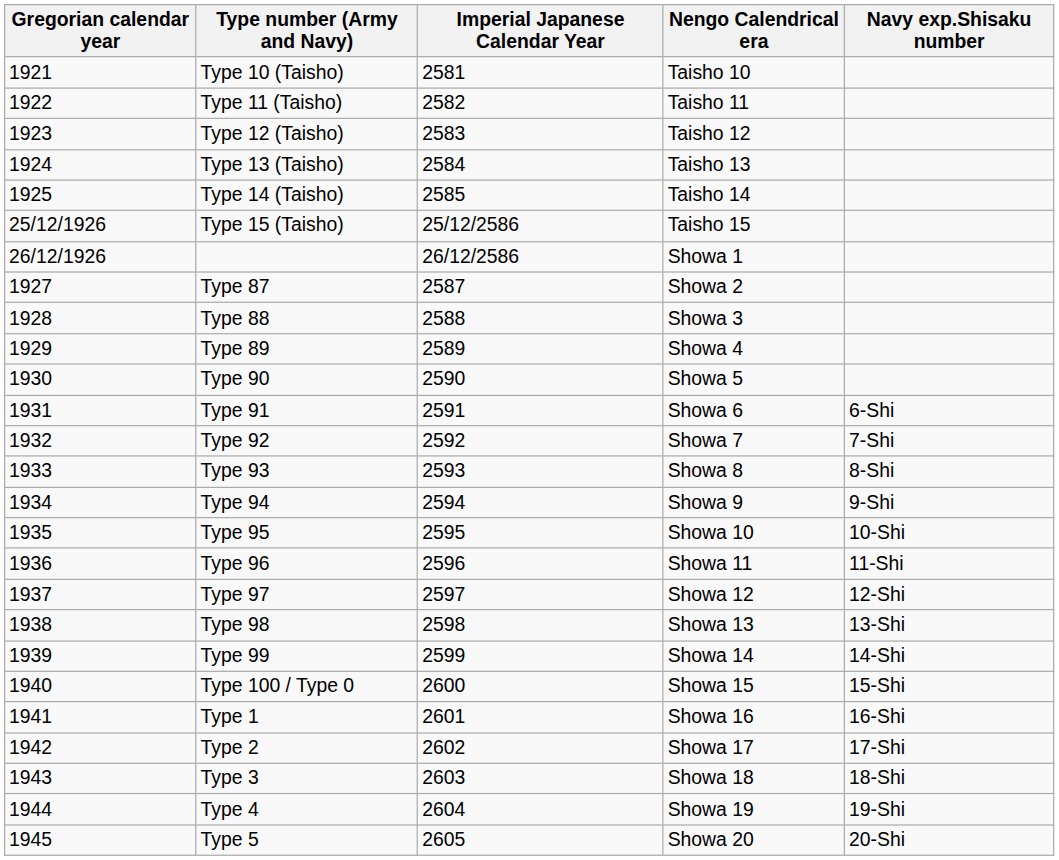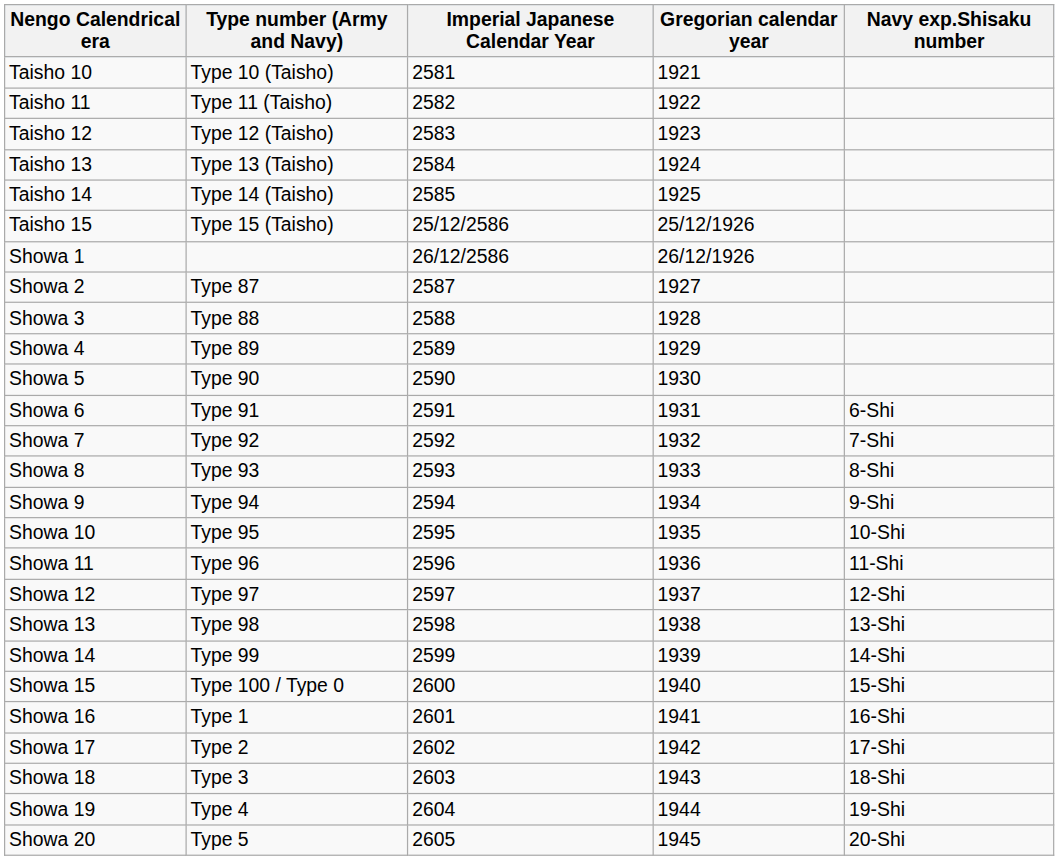 <table class="wikitable">
 <tr style="text-align:center; background:#d8edff;">
-<th>Gregorian calendar year</th>
+<th>Nengo Calendrical era</th>
 <th>Type number (Army and Navy)</th>
 <th>Imperial Japanese Calendar Year</th>
-<th>Nengo Calendrical era</th>
+<th>Gregorian calendar year</th>
 <th class="unsortable">Navy exp.Shisaku number</th>
 </tr>
 <tr>
-<td>1921</td>
+<td>Taisho 10</td>
 <td>Type 10 (Taisho)</td>
 <td>2581</td>
-<td>Taisho 10</td>
+<td>1921</td>
 <td></td>
 </tr>
 <tr>
-<td>1922</td>
+<td>Taisho 11</td>
 <td>Type 11 (Taisho)</td>
 <td>2582</td>
-<td>Taisho 11</td>
+<td>1922</td>
 <td></td>
 </tr>
 <tr>
-<td>1923</td>
+<td>Taisho 12</td>
 <td>Type 12 (Taisho)</td>
 <td>2583</td>
-<td>Taisho 12</td>
+<td>1923</td>
 <td></td>
 </tr>
 <tr>
-<td>1924</td>
+<td>Taisho 13</td>
 <td>Type 13 (Taisho)</td>
 <td>2584</td>
-<td>Taisho 13</td>
+<td>1924</td>
 <td></td>
 </tr>
 <tr>
-<td>1925</td>
+<td>Taisho 14</td>
 <td>Type 14 (Taisho)</td>
 <td>2585</td>
-<td>Taisho 14</td>
+<td>1925</td>
 <td></td>
 </tr>
 <tr>
-<td>25/12/1926</td>
+<td>Taisho 15</td>
 <td>Type 15 (Taisho)</td>
 <td>25/12/2586</td>
-<td>Taisho 15</td>
+<td>25/12/1926</td>
 <td></td>
 </tr>
 <tr>
-<td>26/12/1926</td>
+<td>Showa 1</td>
 <td></td>
 <td>26/12/2586</td>
-<td>Showa 1</td>
+<td>26/12/1926</td>
 <td></td>
 </tr>
 <tr>
-<td>1927</td>
+<td>Showa 2</td>
 <td>Type 87</td>
 <td>2587</td>
-<td>Showa 2</td>
+<td>1927</td>
 <td></td>
 </tr>
 <tr>
-<td>1928</td>
+<td>Showa 3</td>
 <td>Type 88</td>
 <td>2588</td>
-<td>Showa 3</td>
+<td>1928</td>
 <td></td>
 </tr>
 <tr>
-<td>1929</td>
+<td>Showa 4</td>
 <td>Type 89</td>
 <td>2589</td>
-<td>Showa 4</td>
+<td>1929</td>
 <td></td>
 </tr>
 <tr>
-<td>1930</td>
+<td>Showa 5</td>
 <td>Type 90</td>
 <td>2590</td>
-<td>Showa 5</td>
+<td>1930</td>
 <td></td>
 </tr>
 <tr>
-<td>1931</td>
+<td>Showa 6</td>
 <td>Type 91</td>
 <td>2591</td>
-<td>Showa 6</td>
+<td>1931</td>
 <td>6-Shi</td>
 </tr>
 <tr>
-<td>1932</td>
+<td>Showa 7</td>
 <td>Type 92</td>
 <td>2592</td>
-<td>Showa 7</td>
+<td>1932</td>
 <td>7-Shi</td>
 </tr>
 <tr>
-<td>1933</td>
+<td>Showa 8</td>
 <td>Type 93</td>
 <td>2593</td>
-<td>Showa 8</td>
+<td>1933</td>
 <td>8-Shi</td>
 </tr>
 <tr>
-<td>1934</td>
+<td>Showa 9</td>
 <td>Type 94</td>
 <td>2594</td>
-<td>Showa 9</td>
+<td>1934</td>
 <td>9-Shi</td>
 </tr>
 <tr>
-<td>1935</td>
+<td>Showa 10</td>
 <td>Type 95</td>
 <td>2595</td>
-<td>Showa 10</td>
+<td>1935</td>
 <td>10-Shi</td>
 </tr>
 <tr>
-<td>1936</td>
+<td>Showa 11</td>
 <td>Type 96</td>
 <td>2596</td>
-<td>Showa 11</td>
+<td>1936</td>
 <td>11-Shi</td>
 </tr>
 <tr>
-<td>1937</td>
+<td>Showa 12</td>
 <td>Type 97</td>
 <td>2597</td>
-<td>Showa 12</td>
+<td>1937</td>
 <td>12-Shi</td>
 </tr>
 <tr>
-<td>1938</td>
+<td>Showa 13</td>
 <td>Type 98</td>
 <td>2598</td>
-<td>Showa 13</td>
+<td>1938</td>
 <td>13-Shi</td>
 </tr>
 <tr>
-<td>1939</td>
+<td>Showa 14</td>
 <td>Type 99</td>
 <td>2599</td>
-<td>Showa 14</td>
+<td>1939</td>
 <td>14-Shi</td>
 </tr>
 <tr>
-<td>1940</td>
+<td>Showa 15</td>
 <td>Type 100 / Type 0</td>
 <td>2600</td>
-<td>Showa 15</td>
+<td>1940</td>
 <td>15-Shi</td>
 </tr>
 <tr>
-<td>1941</td>
+<td>Showa 16</td>
 <td>Type 1</td>
 <td>2601</td>
-<td>Showa 16</td>
+<td>1941</td>
 <td>16-Shi</td>
 </tr>
 <tr>
-<td>1942</td>
+<td>Showa 17</td>
 <td>Type 2</td>
 <td>2602</td>
-<td>Showa 17</td>
+<td>1942</td>
 <td>17-Shi</td>
 </tr>
 <tr>
-<td>1943</td>
+<td>Showa 18</td>
 <td>Type 3</td>
 <td>2603</td>
-<td>Showa 18</td>
+<td>1943</td>
 <td>18-Shi</td>
 </tr>
 <tr>
-<td>1944</td>
+<td>Showa 19</td>
 <td>Type 4</td>
 <td>2604</td>
-<td>Showa 19</td>
+<td>1944</td>
 <td>19-Shi</td>
 </tr>
 <tr>
-<td>1945</td>
+<td>Showa 20</td>
 <td>Type 5</td>
 <td>2605</td>
-<td>Showa 20</td>
+<td>1945</td>
 <td>20-Shi</td>
 </tr>
 </table>
